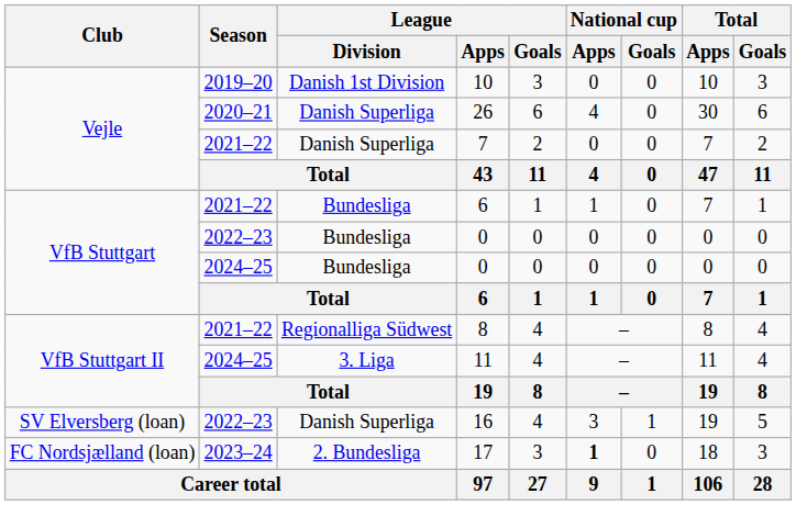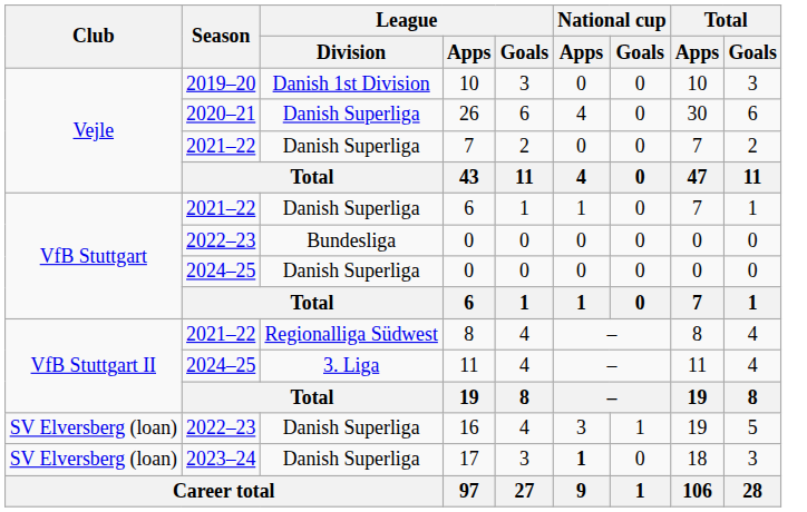 <table class="wikitable" style="text-align:center">
 <tr>
 <th rowspan="2">Club</th>
 <th rowspan="2">Season</th>
 <th colspan="3">League</th>
 <th colspan="2">National cup</th>
 <th colspan="2">Total</th>
 </tr>
 <tr>
 <th>Division</th>
 <th>Apps</th>
 <th>Goals</th>
 <th>Apps</th>
 <th>Goals</th>
 <th>Apps</th>
 <th>Goals</th>
 </tr>
 <tr>
 <td rowspan="4"><a href='#'>Vejle</a></td>
 <td><a href='#'>2019–20</a></td>
 <td rowspan="1"><a href='#'>Danish 1st Division</a></td>
 <td>10</td>
 <td>3</td>
 <td>0</td>
 <td>0</td>
 <td>10</td>
 <td>3</td>
 </tr>
 <tr>
 <td><a href='#'>2020–21</a></td>
 <td><a href='#'>Danish Superliga</a></td>
 <td>26</td>
 <td>6</td>
 <td>4</td>
 <td>0</td>
 <td>30</td>
 <td>6</td>
 </tr>
 <tr>
 <td><a href='#'>2021–22</a></td>
 <td>Danish Superliga</td>
 <td>7</td>
 <td>2</td>
 <td>0</td>
 <td>0</td>
 <td>7</td>
 <td>2</td>
 </tr>
 <tr>
 <th colspan="2">Total</th>
 <th>43</th>
 <th>11</th>
 <th>4</th>
 <th>0</th>
 <th>47</th>
 <th>11</th>
 </tr>
 <tr>
 <td rowspan="4"><a href='#'>VfB Stuttgart</a></td>
 <td><a href='#'>2021–22</a></td>
-<td><a href='#'>Bundesliga</a></td>
+<td>Danish Superliga</td>
 <td>6</td>
 <td>1</td>
 <td>1</td>
 <td>0</td>
 <td>7</td>
 <td>1</td>
 </tr>
 <tr>
 <td><a href='#'>2022–23</a></td>
 <td>Bundesliga</td>
 <td>0</td>
 <td>0</td>
 <td>0</td>
 <td>0</td>
 <td>0</td>
 <td>0</td>
 </tr>
 <tr>
 <td><a href='#'>2024–25</a></td>
-<td>Bundesliga</td>
+<td>Danish Superliga</td>
 <td>0</td>
 <td>0</td>
 <td>0</td>
 <td>0</td>
 <td>0</td>
 <td>0</td>
 </tr>
 <tr>
 <th colspan="2">Total</th>
 <th>6</th>
 <th>1</th>
 <th>1</th>
 <th>0</th>
 <th>7</th>
 <th>1</th>
 </tr>
 <tr>
 <td rowspan="3"><a href='#'>VfB Stuttgart II</a></td>
 <td><a href='#'>2021–22</a></td>
 <td><a href='#'>Regionalliga Südwest</a></td>
 <td>8</td>
 <td>4</td>
 <td colspan="2">–</td>
 <td>8</td>
 <td>4</td>
 </tr>
 <tr>
 <td><a href='#'>2024–25</a></td>
 <td><a href='#'>3. Liga </a></td>
 <td>11</td>
 <td>4</td>
 <td colspan="2">–</td>
 <td>11</td>
 <td>4</td>
 </tr>
 <tr>
 <th colspan="2">Total</th>
 <th>19</th>
 <th>8</th>
 <th colspan="2">–</th>
 <th>19</th>
 <th>8</th>
 </tr>
 <tr>
 <td><a href='#'>SV Elversberg</a> (loan)</td>
 <td><a href='#'>2022–23</a></td>
 <td>Danish Superliga</td>
 <td>16</td>
 <td>4</td>
 <td>3</td>
 <td>1</td>
 <td>19</td>
 <td>5</td>
 </tr>
 <tr>
-<td><a href='#'>FC Nordsjælland</a> (loan)</td>
+<td><a href='#'>SV Elversberg</a> (loan)</td>
 <td><a href='#'>2023–24</a></td>
-<td><a href='#'>2. Bundesliga</a></td>
+<td>Danish Superliga</td>
 <td>17</td>
 <td>3</td>
 <td><strong>1</strong></td>
 <td>0</td>
 <td>18</td>
 <td>3</td>
 </tr>
 <tr>
 <th colspan="3">Career total</th>
 <th>97</th>
 <th>27</th>
 <th>9</th>
 <th>1</th>
 <th>106</th>
 <th>28</th>
 </tr>
 </table>
